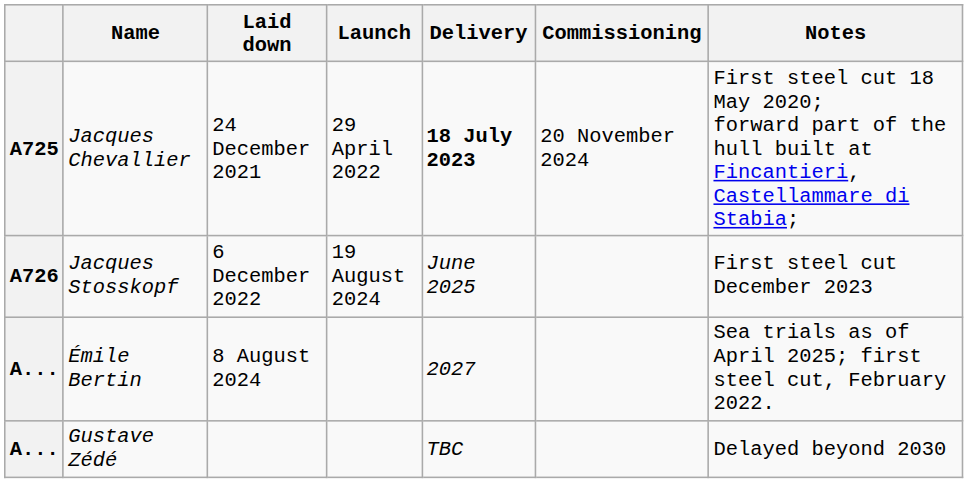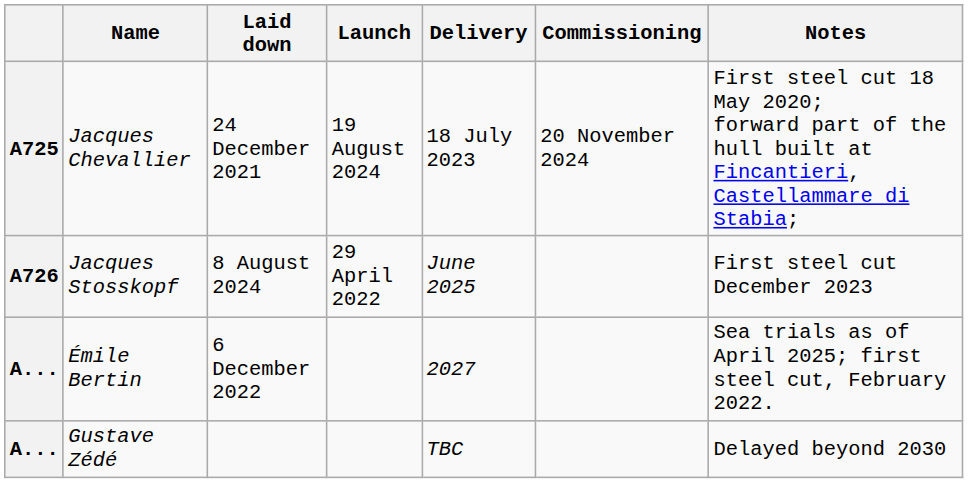 <table class="wikitable">
 <tr>
 <th scope="col"></th>
 <th scope="col">Name</th>
 <th scope="col">Laid down</th>
 <th scope="col">Launch</th>
 <th scope="col">Delivery</th>
 <th scope="col">Commissioning</th>
 <th scope="col">Notes</th>
 </tr>
 <tr>
 <th scope="row">A725</th>
 <td><em>Jacques Chevallier</em></td>
 <td>24 December 2021</td>
-<td>29 April 2022</td>
-<td><strong>18 July 2023</strong></td>
+<td>19 August 2024</td>
+<td>18 July 2023</td>
 <td>20 November 2024</td>
 <td>First steel cut 18 May 2020;<br> forward part of the hull built at <a href='#'>Fincantieri</a>, <a href='#'>Castellammare di Stabia</a>;</td>
 </tr>
 <tr>
 <th scope="row">A726</th>
 <td><em>Jacques Stosskopf</em></td>
-<td>6 December 2022</td>
-<td>19 August 2024</td>
+<td>8 August 2024</td>
+<td>29 April 2022</td>
 <td><em>June 2025</em></td>
 <td></td>
 <td>First steel cut December 2023</td>
 </tr>
 <tr>
 <th scope="row">A...</th>
 <td><em>Émile Bertin</em></td>
-<td>8 August 2024</td>
+<td>6 December 2022</td>
 <td></td>
 <td><em>2027</em></td>
 <td></td>
 <td>Sea trials as of April 2025; first steel cut, February 2022.<br></td>
 </tr>
 <tr>
 <th scope="row">A...</th>
 <td><em>Gustave Zédé</em></td>
 <td></td>
 <td></td>
 <td><em>TBC</em></td>
 <td></td>
 <td>Delayed beyond 2030</td>
 </tr>
 </table>
